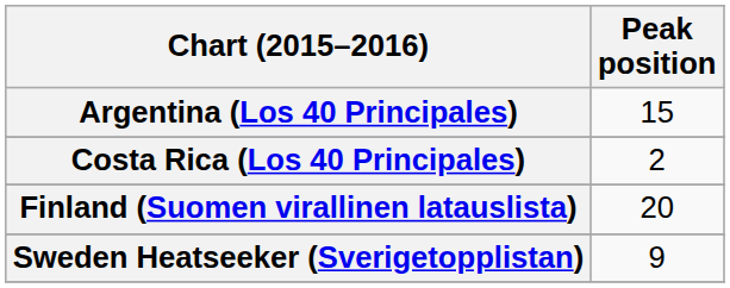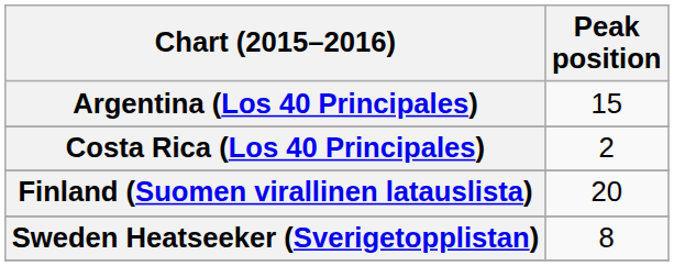 <table class="wikitable sortable plainrowheaders" style="text-align:center">
 <tr>
 <th scope="col">Chart (2015–2016)</th>
 <th scope="col">Peak<br>position</th>
 </tr>
 <tr>
 <th scope="row">Argentina (<a href='#'>Los 40 Principales</a>)</th>
 <td>15</td>
 </tr>
 <tr>
 </tr>
 <tr>
 </tr>
 <tr>
 </tr>
 <tr>
 </tr>
 <tr>
 <th scope="row">Costa Rica (<a href='#'>Los 40 Principales</a>)</th>
 <td>2</td>
 </tr>
 <tr>
 </tr>
 <tr>
 </tr>
 <tr>
 <th scope="row">Finland (<a href='#'>Suomen virallinen latauslista</a>)</th>
 <td>20</td>
 </tr>
 <tr>
 </tr>
 <tr>
 </tr>
 <tr>
 </tr>
 <tr>
 </tr>
 <tr>
 </tr>
 <tr>
 </tr>
 <tr>
 </tr>
 <tr>
 </tr>
 <tr>
 </tr>
 <tr>
 </tr>
 <tr>
 </tr>
 <tr>
 </tr>
 <tr>
 </tr>
 <tr>
 <th scope="row">Sweden Heatseeker (<a href='#'>Sverigetopplistan</a>)</th>
-<td>9</td>
+<td>8</td>
 </tr>
 <tr>
 </tr>
 </table>
